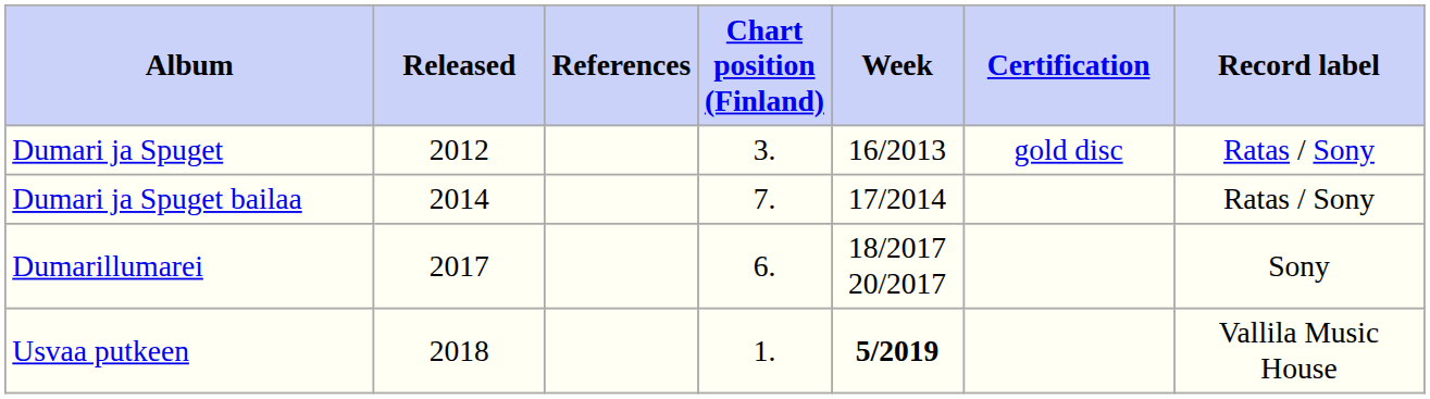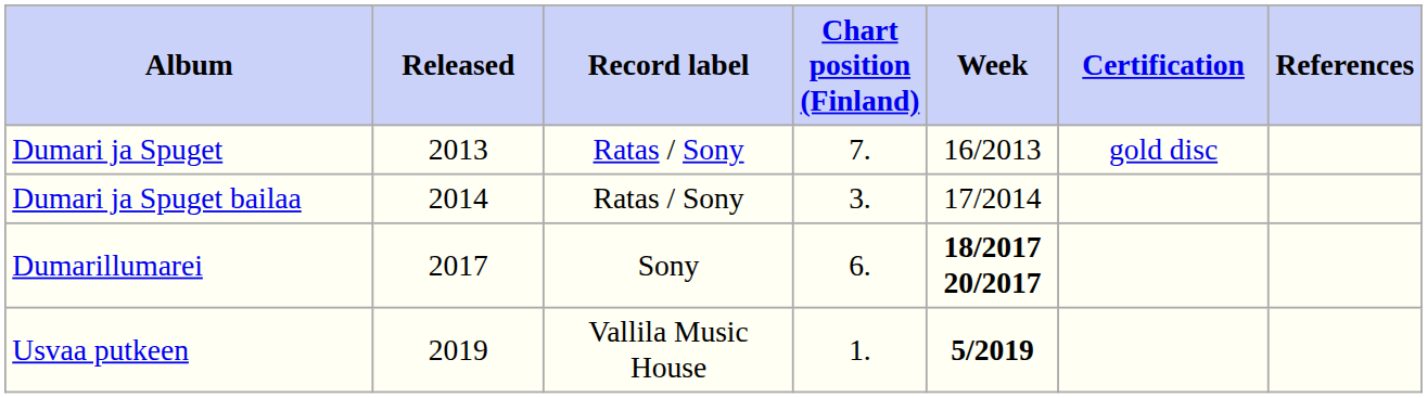 <table class="wikitable" style="font-size:95%; text-align:center; background:#FFFFF3">
 <tr>
 <th width=180 style=background:#CBD2F9>Album</th>
 <th width=80 style=background:#CBD2F9>Released</th>
-<th width=60 style=background:#CBD2F9>References</th>
+<th width=120 style=background:#CBD2F9>Record label</th>
 <th width=60 style=background:#CBD2F9><a href='#'>Chart position (Finland)</a></th>
 <th width=60 style=background:#CBD2F9>Week</th>
 <th width=100 style=background:#CBD2F9><a href='#'>Certification</a></th>
-<th width=120 style=background:#CBD2F9>Record label</th>
+<th width=60 style=background:#CBD2F9>References</th>
 </tr>
 <tr>
 <td align=left><a href='#'>Dumari ja Spuget</a></td>
-<td>2012</td>
-<td></td>
-<td>3.</td>
+<td>2013</td>
+<td><a href='#'>Ratas</a> / <a href='#'>Sony</a></td>
+<td>7.</td>
 <td>16/2013</td>
 <td> <a href='#'>gold disc</a></td>
-<td><a href='#'>Ratas</a> / <a href='#'>Sony</a></td>
+<td></td>
 </tr>
 <tr>
 <td align=left><a href='#'>Dumari ja Spuget bailaa</a></td>
 <td>2014</td>
-<td></td>
-<td>7.</td>
+<td>Ratas / Sony</td>
+<td>3.</td>
 <td>17/2014</td>
 <td></td>
-<td>Ratas / Sony</td>
+<td></td>
 </tr>
 <tr>
 <td align=left><a href='#'>Dumarillumarei</a></td>
 <td>2017</td>
+<td>Sony</td>
+<td>6.</td>
+<td><strong>18/2017<br>20/2017</strong></td>
 <td></td>
-<td>6.</td>
-<td>18/2017<br>20/2017</td>
 <td></td>
-<td>Sony</td>
 </tr>
 <tr>
 <td align=left><a href='#'>Usvaa putkeen</a></td>
-<td>2018</td>
-<td></td>
+<td>2019</td>
+<td>Vallila Music House</td>
 <td>1.</td>
 <td><strong>5/2019</strong></td>
 <td></td>
-<td>Vallila Music House</td>
+<td></td>
 </tr>
 </table>
